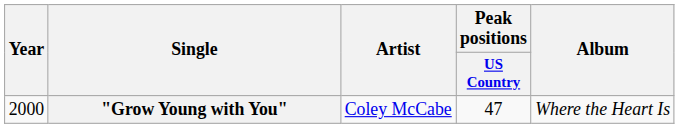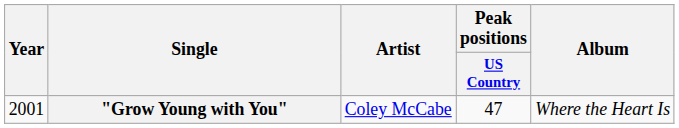 <table class="wikitable plainrowheaders" style="text-align:center;">
 <tr>
 <th rowspan=2>Year</th>
 <th rowspan=2 style="width:16em;">Single</th>
 <th rowspan=2>Artist</th>
 <th>Peak positions</th>
 <th rowspan=2>Album</th>
 </tr>
 <tr style="font-size:smaller;">
 <th style="width:60px;"><a href='#'>US Country</a></th>
 </tr>
 <tr>
-<td>2000</td>
+<td>2001</td>
 <th scope="row">"Grow Young with You"</th>
 <td><a href='#'>Coley McCabe</a></td>
 <td style="text-align:center;">47</td>
 <td><em>Where the Heart Is</em> </td>
 </tr>
 </table>
